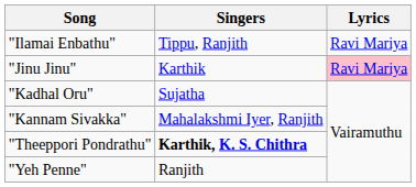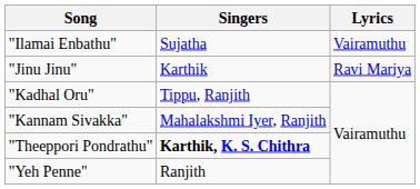 <table class="wikitable" style="font-size:95%;">
 <tr>
 <th>Song</th>
 <th>Singers</th>
 <th>Lyrics</th>
 </tr>
 <tr>
 <td>"Ilamai Enbathu"</td>
-<td><a href='#'>Tippu</a>, <a href='#'>Ranjith</a></td>
-<td><a href='#'>Ravi Mariya</a></td>
+<td><a href='#'>Sujatha</a></td>
+<td><a href='#'>Vairamuthu</a></td>
 </tr>
 <tr>
 <td>"Jinu Jinu"</td>
 <td><a href='#'>Karthik</a></td>
-<td style="background: pink;"><a href='#'>Ravi Mariya</a></td>
+<td><a href='#'>Ravi Mariya</a></td>
 </tr>
 <tr>
 <td>"Kadhal Oru"</td>
-<td><a href='#'>Sujatha</a></td>
+<td><a href='#'>Tippu</a>, <a href='#'>Ranjith</a></td>
 <td rowspan=4>Vairamuthu</td>
 </tr>
 <tr>
 <td>"Kannam Sivakka"</td>
 <td><a href='#'>Mahalakshmi Iyer</a>, <a href='#'>Ranjith</a></td>
 </tr>
 <tr>
 <td>"Theeppori Pondrathu"</td>
 <td><strong>Karthik, <a href='#'>K. S. Chithra</a></strong></td>
 </tr>
 <tr>
 <td>"Yeh Penne"</td>
 <td>Ranjith</td>
 </tr>
 </table>
